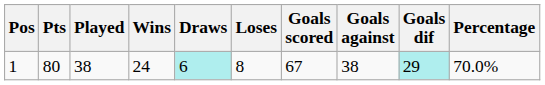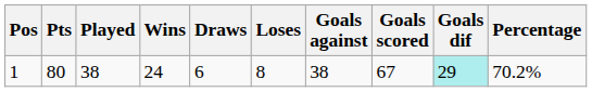 <table class="wikitable">
 <tr>
 <th width="20">Pos</th>
 <th width="20">Pts</th>
 <th width="20">Played</th>
 <th width="20">Wins</th>
 <th width="20">Draws</th>
 <th width="20">Loses</th>
+<th width="20">Goals against</th>
 <th width="20">Goals scored</th>
-<th width="20">Goals against</th>
 <th width="20">Goals dif</th>
 <th width="20">Percentage</th>
 </tr>
 <tr>
 <td>1</td>
 <td>80</td>
 <td>38</td>
 <td>24</td>
-<td style="background: paleturquoise;">6</td>
+<td>6</td>
 <td>8</td>
+<td>38</td>
 <td>67</td>
-<td>38</td>
 <td style="background: paleturquoise;">29</td>
-<td>70.0%</td>
+<td>70.2%</td>
 </tr>
 </table>
